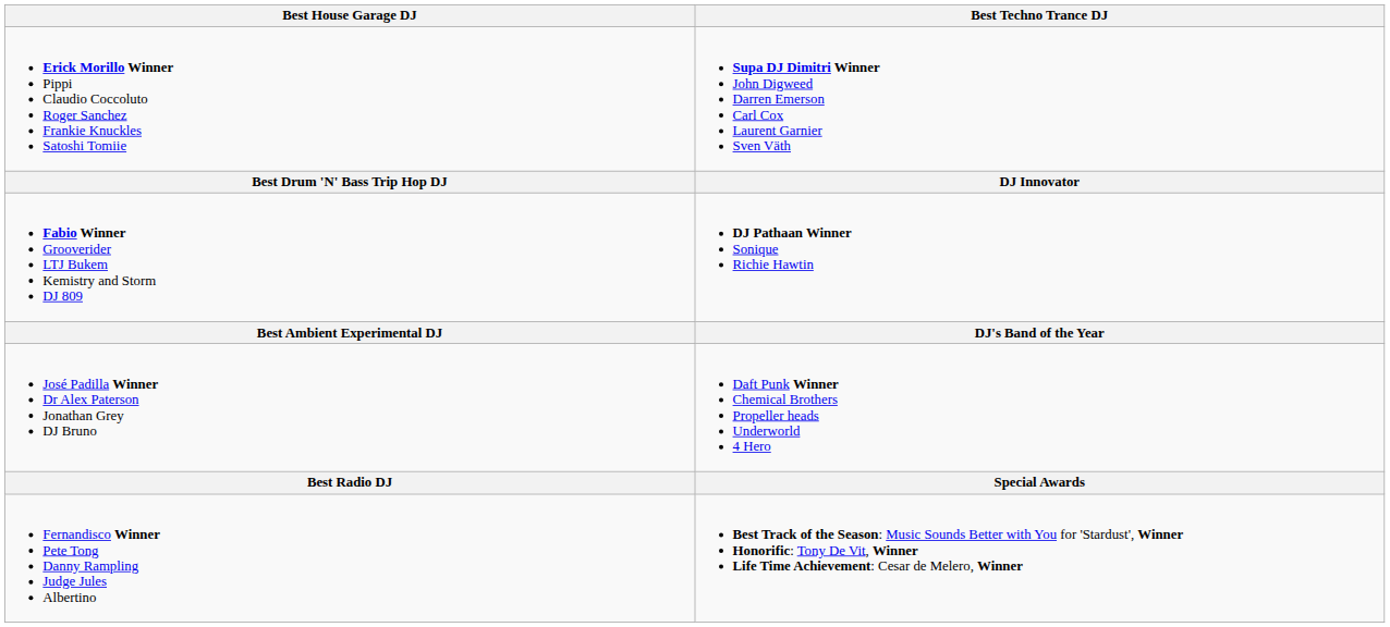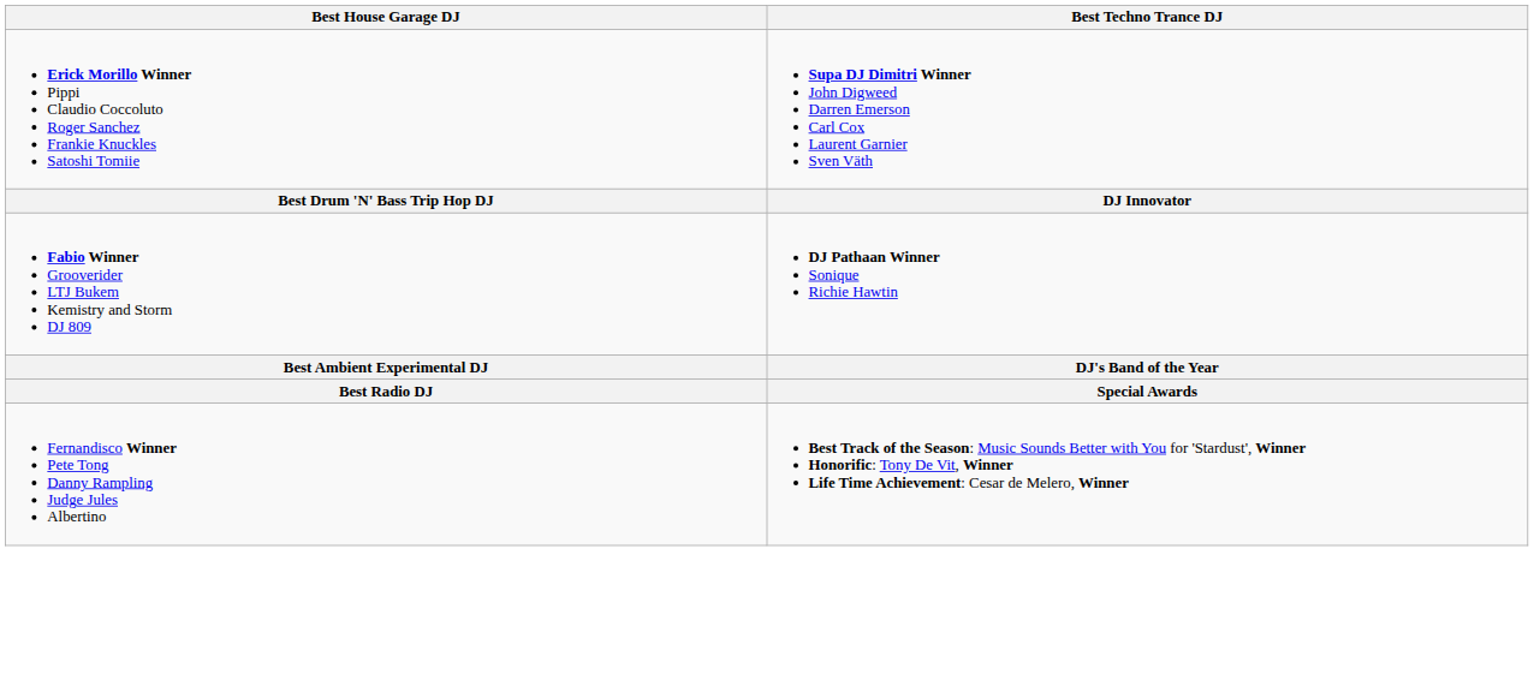 <table class=wikitable width="100%">
 <tr>
 <th width="50%"><strong>Best House Garage DJ</strong></th>
 <th width="50%"><strong>Best Techno Trance DJ</strong></th>
 </tr>
 <tr>
 <td valign="top"><br><ul><li><strong> <a href='#'>Erick Morillo</a> Winner</strong></li><li>Pippi</li><li>Claudio Coccoluto</li><li><a href='#'>Roger Sanchez</a></li><li><a href='#'>Frankie Knuckles</a></li><li><a href='#'>Satoshi Tomiie</a></li></ul></td>
 <td valign="top"><br><ul><li><strong> <a href='#'>Supa DJ Dimitri</a> Winner</strong></li><li><a href='#'>John Digweed</a></li><li><a href='#'>Darren Emerson</a></li><li><a href='#'>Carl Cox</a></li><li><a href='#'>Laurent Garnier</a></li><li><a href='#'>Sven Väth</a></li></ul></td>
 </tr>
 <tr>
 <th width="50%"><strong>Best Drum 'N' Bass Trip Hop DJ</strong></th>
 <th width="50%"><strong>DJ Innovator</strong></th>
 </tr>
 <tr>
 <td valign="top"><br><ul><li><strong> <a href='#'>Fabio</a> Winner</strong></li><li><a href='#'>Grooverider</a></li><li><a href='#'>LTJ Bukem</a></li><li>Kemistry and Storm</li><li><a href='#'>DJ 809</a></li></ul></td>
 <td valign="top"><br><ul><li><strong> DJ Pathaan Winner</strong></li><li><a href='#'>Sonique</a></li><li><a href='#'>Richie Hawtin</a></li></ul></td>
 </tr>
 <tr>
 <th width="50%"><strong>Best Ambient Experimental DJ</strong></th>
 <th width="50%"><strong>DJ's Band of the Year</strong></th>
 </tr>
 <tr>
-<td valign="top"><br><ul><li> <a href='#'>José Padilla</a> <strong>Winner</strong></li><li><a href='#'>Dr Alex Paterson</a></li><li>Jonathan Grey</li><li>DJ Bruno</li></ul></td>
-<td valign="top"><br><ul><li> <a href='#'>Daft Punk</a> <strong>Winner</strong></li><li><a href='#'>Chemical Brothers</a></li><li><a href='#'>Propeller heads</a></li><li><a href='#'>Underworld</a></li><li><a href='#'>4 Hero</a></li></ul></td>
-</tr>
-<tr>
 <th width="50%"><strong>Best Radio DJ</strong></th>
 <th width="50%"><strong>Special Awards</strong></th>
 </tr>
 <tr>
 <td valign="top"><br><ul><li> <a href='#'>Fernandisco</a> <strong>Winner</strong></li><li><a href='#'>Pete Tong</a></li><li><a href='#'>Danny Rampling</a></li><li><a href='#'>Judge Jules</a></li><li>Albertino</li></ul></td>
 <td valign="top"><br><ul><li><strong>Best Track of the Season</strong>:  <a href='#'>Music Sounds Better with You</a> for 'Stardust', <strong>Winner</strong></li><li><strong>Honorific</strong>:  <a href='#'>Tony De Vit</a>, <strong>Winner</strong></li><li><strong>Life Time Achievement</strong>:  Cesar de Melero, <strong>Winner</strong></li></ul></td>
 </tr>
 </table>
